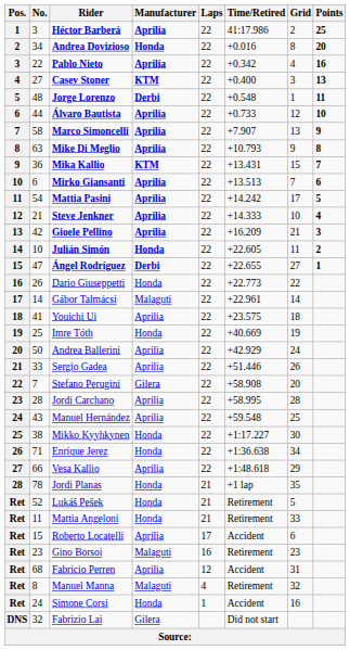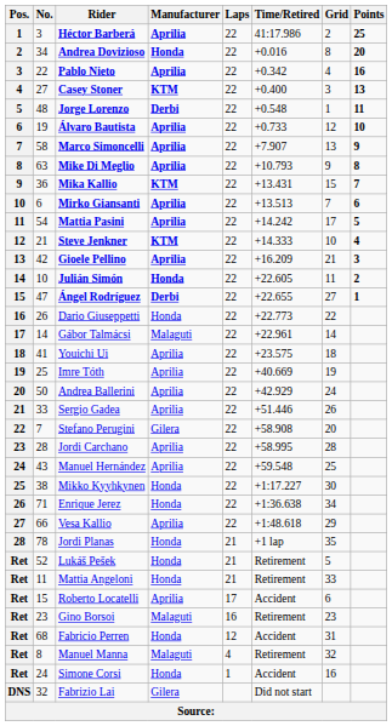 <table class="wikitable" style="font-size: 95%;">
 <tr>
 <th>Pos.</th>
 <th>No.</th>
 <th>Rider</th>
 <th>Manufacturer</th>
 <th>Laps</th>
 <th>Time/Retired</th>
 <th>Grid</th>
 <th>Points</th>
 </tr>
 <tr>
 <th>1</th>
 <td>3</td>
 <td> <strong><a href='#'>Héctor Barberá</a></strong></td>
 <td><strong><a href='#'>Aprilia</a></strong></td>
 <td>22</td>
 <td>41:17.986</td>
 <td>2</td>
 <td><strong>25</strong></td>
 </tr>
 <tr>
 <th>2</th>
 <td>34</td>
 <td> <strong><a href='#'>Andrea Dovizioso</a></strong></td>
 <td><strong><a href='#'>Honda</a></strong></td>
 <td>22</td>
 <td>+0.016</td>
 <td>8</td>
 <td><strong>20</strong></td>
 </tr>
 <tr>
 <th>3</th>
 <td>22</td>
 <td> <strong><a href='#'>Pablo Nieto</a></strong></td>
 <td><strong><a href='#'>Aprilia</a></strong></td>
 <td>22</td>
 <td>+0.342</td>
 <td>4</td>
 <td><strong>16</strong></td>
 </tr>
 <tr>
 <th>4</th>
 <td>27</td>
 <td> <strong><a href='#'>Casey Stoner</a></strong></td>
 <td><strong><a href='#'>KTM</a></strong></td>
 <td>22</td>
 <td>+0.400</td>
 <td>3</td>
 <td><strong>13</strong></td>
 </tr>
 <tr>
 <th>5</th>
 <td>48</td>
 <td> <strong><a href='#'>Jorge Lorenzo</a></strong></td>
 <td><strong><a href='#'>Derbi</a></strong></td>
 <td>22</td>
 <td>+0.548</td>
 <td>1</td>
 <td><strong>11</strong></td>
 </tr>
 <tr>
 <th>6</th>
-<td>44</td>
+<td>19</td>
 <td> <strong><a href='#'>Álvaro Bautista</a></strong></td>
 <td><strong><a href='#'>Aprilia</a></strong></td>
 <td>22</td>
 <td>+0.733</td>
 <td>12</td>
 <td><strong>10</strong></td>
 </tr>
 <tr>
 <th>7</th>
 <td>58</td>
 <td> <strong><a href='#'>Marco Simoncelli</a></strong></td>
 <td><strong><a href='#'>Aprilia</a></strong></td>
 <td>22</td>
 <td>+7.907</td>
 <td>13</td>
 <td><strong>9</strong></td>
 </tr>
 <tr>
 <th>8</th>
 <td>63</td>
 <td> <strong><a href='#'>Mike Di Meglio</a></strong></td>
 <td><strong><a href='#'>Aprilia</a></strong></td>
 <td>22</td>
 <td>+10.793</td>
 <td>9</td>
 <td><strong>8</strong></td>
 </tr>
 <tr>
 <th>9</th>
 <td>36</td>
 <td> <strong><a href='#'>Mika Kallio</a></strong></td>
 <td><strong><a href='#'>KTM</a></strong></td>
 <td>22</td>
 <td>+13.431</td>
 <td>15</td>
 <td><strong>7</strong></td>
 </tr>
 <tr>
 <th>10</th>
 <td>6</td>
 <td> <strong><a href='#'>Mirko Giansanti</a></strong></td>
 <td><strong><a href='#'>Aprilia</a></strong></td>
 <td>22</td>
 <td>+13.513</td>
 <td>7</td>
 <td><strong>6</strong></td>
 </tr>
 <tr>
 <th>11</th>
 <td>54</td>
 <td> <strong><a href='#'>Mattia Pasini</a></strong></td>
 <td><strong><a href='#'>Aprilia</a></strong></td>
 <td>22</td>
 <td>+14.242</td>
 <td>17</td>
 <td><strong>5</strong></td>
 </tr>
 <tr>
 <th>12</th>
 <td>21</td>
 <td> <strong><a href='#'>Steve Jenkner</a></strong></td>
-<td><strong><a href='#'>Aprilia</a></strong></td>
+<td><strong><a href='#'>KTM</a></strong></td>
 <td>22</td>
 <td>+14.333</td>
 <td>10</td>
 <td><strong>4</strong></td>
 </tr>
 <tr>
 <th>13</th>
 <td>42</td>
 <td> <strong><a href='#'>Gioele Pellino</a></strong></td>
 <td><strong><a href='#'>Aprilia</a></strong></td>
 <td>22</td>
 <td>+16.209</td>
 <td>21</td>
 <td><strong>3</strong></td>
 </tr>
 <tr>
 <th>14</th>
 <td>10</td>
 <td> <strong><a href='#'>Julián Simón</a></strong></td>
 <td><strong><a href='#'>Honda</a></strong></td>
 <td>22</td>
 <td>+22.605</td>
 <td>11</td>
 <td><strong>2</strong></td>
 </tr>
 <tr>
 <th>15</th>
 <td>47</td>
 <td> <strong><a href='#'>Ángel Rodríguez</a></strong></td>
 <td><strong><a href='#'>Derbi</a></strong></td>
 <td>22</td>
 <td>+22.655</td>
 <td>27</td>
 <td><strong>1</strong></td>
 </tr>
 <tr>
 <th>16</th>
 <td>26</td>
 <td> <a href='#'>Dario Giuseppetti</a></td>
 <td><a href='#'>Honda</a></td>
 <td>22</td>
 <td>+22.773</td>
 <td>22</td>
 <td></td>
 </tr>
 <tr>
 <th>17</th>
 <td>14</td>
 <td> <a href='#'>Gábor Talmácsi</a></td>
 <td><a href='#'>Malaguti</a></td>
 <td>22</td>
 <td>+22.961</td>
 <td>14</td>
 <td></td>
 </tr>
 <tr>
 <th>18</th>
 <td>41</td>
 <td> <a href='#'>Youichi Ui</a></td>
 <td><a href='#'>Aprilia</a></td>
 <td>22</td>
 <td>+23.575</td>
 <td>18</td>
 <td></td>
 </tr>
 <tr>
 <th>19</th>
 <td>25</td>
 <td> <a href='#'>Imre Tóth</a></td>
-<td><a href='#'>Honda</a></td>
+<td><a href='#'>Aprilia</a></td>
 <td>22</td>
 <td>+40.669</td>
 <td>19</td>
 <td></td>
 </tr>
 <tr>
 <th>20</th>
 <td>50</td>
 <td> <a href='#'>Andrea Ballerini</a></td>
 <td><a href='#'>Aprilia</a></td>
 <td>22</td>
 <td>+42.929</td>
 <td>24</td>
 <td></td>
 </tr>
 <tr>
 <th>21</th>
 <td>33</td>
 <td> <a href='#'>Sergio Gadea</a></td>
 <td><a href='#'>Aprilia</a></td>
 <td>22</td>
 <td>+51.446</td>
 <td>26</td>
 <td></td>
 </tr>
 <tr>
 <th>22</th>
 <td>7</td>
 <td> <a href='#'>Stefano Perugini</a></td>
 <td><a href='#'>Gilera</a></td>
 <td>22</td>
 <td>+58.908</td>
 <td>20</td>
 <td></td>
 </tr>
 <tr>
 <th>23</th>
 <td>28</td>
 <td> <a href='#'>Jordi Carchano</a></td>
 <td><a href='#'>Aprilia</a></td>
 <td>22</td>
 <td>+58.995</td>
 <td>28</td>
 <td></td>
 </tr>
 <tr>
 <th>24</th>
 <td>43</td>
 <td> <a href='#'>Manuel Hernández</a></td>
 <td><a href='#'>Aprilia</a></td>
 <td>22</td>
 <td>+59.548</td>
 <td>25</td>
 <td></td>
 </tr>
 <tr>
 <th>25</th>
 <td>38</td>
 <td> <a href='#'>Mikko Kyyhkynen</a></td>
 <td><a href='#'>Honda</a></td>
 <td>22</td>
 <td>+1:17.227</td>
 <td>30</td>
 <td></td>
 </tr>
 <tr>
 <th>26</th>
 <td>71</td>
 <td> <a href='#'>Enrique Jerez</a></td>
 <td><a href='#'>Honda</a></td>
 <td>22</td>
 <td>+1:36.638</td>
 <td>34</td>
 <td></td>
 </tr>
 <tr>
 <th>27</th>
 <td>66</td>
 <td> <a href='#'>Vesa Kallio</a></td>
 <td><a href='#'>Aprilia</a></td>
 <td>22</td>
 <td>+1:48.618</td>
 <td>29</td>
 <td></td>
 </tr>
 <tr>
 <th>28</th>
 <td>78</td>
 <td> <a href='#'>Jordi Planas</a></td>
 <td><a href='#'>Honda</a></td>
 <td>21</td>
 <td>+1 lap</td>
 <td>35</td>
 <td></td>
 </tr>
 <tr>
 <th>Ret</th>
 <td>52</td>
 <td> <a href='#'>Lukáš Pešek</a></td>
 <td><a href='#'>Honda</a></td>
 <td>21</td>
 <td>Retirement</td>
 <td>5</td>
 <td></td>
 </tr>
 <tr>
 <th>Ret</th>
 <td>11</td>
 <td> <a href='#'>Mattia Angeloni</a></td>
 <td><a href='#'>Honda</a></td>
 <td>21</td>
 <td>Retirement</td>
 <td>33</td>
 <td></td>
 </tr>
 <tr>
 <th>Ret</th>
 <td>15</td>
 <td> <a href='#'>Roberto Locatelli</a></td>
 <td><a href='#'>Aprilia</a></td>
 <td>17</td>
 <td>Accident</td>
 <td>6</td>
 <td></td>
 </tr>
 <tr>
 <th>Ret</th>
 <td>23</td>
 <td> <a href='#'>Gino Borsoi</a></td>
 <td><a href='#'>Malaguti</a></td>
 <td>16</td>
 <td>Retirement</td>
 <td>23</td>
 <td></td>
 </tr>
 <tr>
 <th>Ret</th>
 <td>68</td>
 <td> <a href='#'>Fabricio Perren</a></td>
-<td><a href='#'>Aprilia</a></td>
+<td><a href='#'>Honda</a></td>
 <td>12</td>
 <td>Accident</td>
 <td>31</td>
 <td></td>
 </tr>
 <tr>
 <th>Ret</th>
 <td>8</td>
 <td> <a href='#'>Manuel Manna</a></td>
 <td><a href='#'>Malaguti</a></td>
 <td>4</td>
 <td>Retirement</td>
 <td>32</td>
 <td></td>
 </tr>
 <tr>
 <th>Ret</th>
 <td>24</td>
 <td> <a href='#'>Simone Corsi</a></td>
 <td><a href='#'>Honda</a></td>
 <td>1</td>
 <td>Accident</td>
 <td>16</td>
 <td></td>
 </tr>
 <tr>
 <th>DNS</th>
 <td>32</td>
 <td> <a href='#'>Fabrizio Lai</a></td>
 <td><a href='#'>Gilera</a></td>
 <td></td>
 <td>Did not start</td>
 <td></td>
 <td></td>
 </tr>
 <tr>
 <th colspan=8>Source: </th>
 </tr>
 </table>
